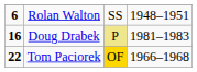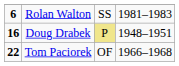 <table class="wikitable" style="text-align:center">
 <tr>
 </tr>
 <tr>
 <td><strong>6</strong></td>
 <td><a href='#'>Rolan Walton</a></td>
 <td>SS</td>
-<td>1948–1951</td>
+<td>1981–1983</td>
 </tr>
 <tr>
 <td><strong>16</strong></td>
 <td><a href='#'>Doug Drabek</a></td>
 <td style="background: khaki;">P</td>
-<td>1981–1983</td>
+<td>1948–1951</td>
 </tr>
 <tr>
 <td><strong>22</strong></td>
 <td><a href='#'>Tom Paciorek</a></td>
-<td style="background: gold;">OF</td>
+<td>OF</td>
 <td>1966–1968</td>
 </tr>
 </table>
